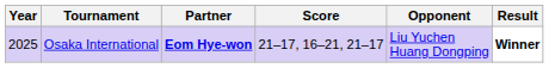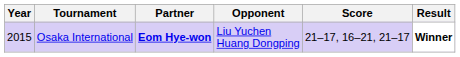 <table class="sortable wikitable" style="font-size: 90%;">
 <tr>
 <th>Year</th>
 <th>Tournament</th>
 <th>Partner</th>
+<th>Opponent</th>
 <th>Score</th>
-<th>Opponent</th>
 <th>Result</th>
 </tr>
 <tr style="background:#D8CEF6">
-<td align="center">2025</td>
+<td align="center">2015</td>
 <td align="left"><a href='#'>Osaka International</a></td>
 <td align="left"><strong> <a href='#'>Eom Hye-won</a></strong></td>
+<td align="left"> <a href='#'>Liu Yuchen</a> <br>  <a href='#'>Huang Dongping</a></td>
 <td align="left">21–17, 16–21, 21–17</td>
-<td align="left"> <a href='#'>Liu Yuchen</a> <br>  <a href='#'>Huang Dongping</a></td>
 <td style="text-align:left; background:white"> <strong>Winner</strong></td>
 </tr>
 </table>
